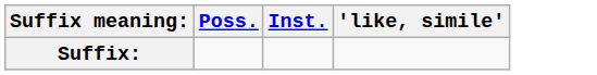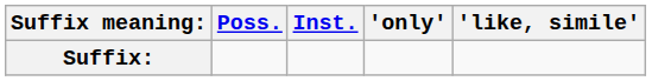 <table class="wikitable">
 <tr>
 <th>Suffix meaning:</th>
 <th><a href='#'>Poss.</a></th>
 <th><a href='#'>Inst.</a></th>
+<th>'only'</th>
 <th>'like, simile'</th>
 </tr>
 <tr>
 <th>Suffix:</th>
 <td></td>
 <td></td>
 <td></td>
+<td></td>
 </tr>
 </table>
